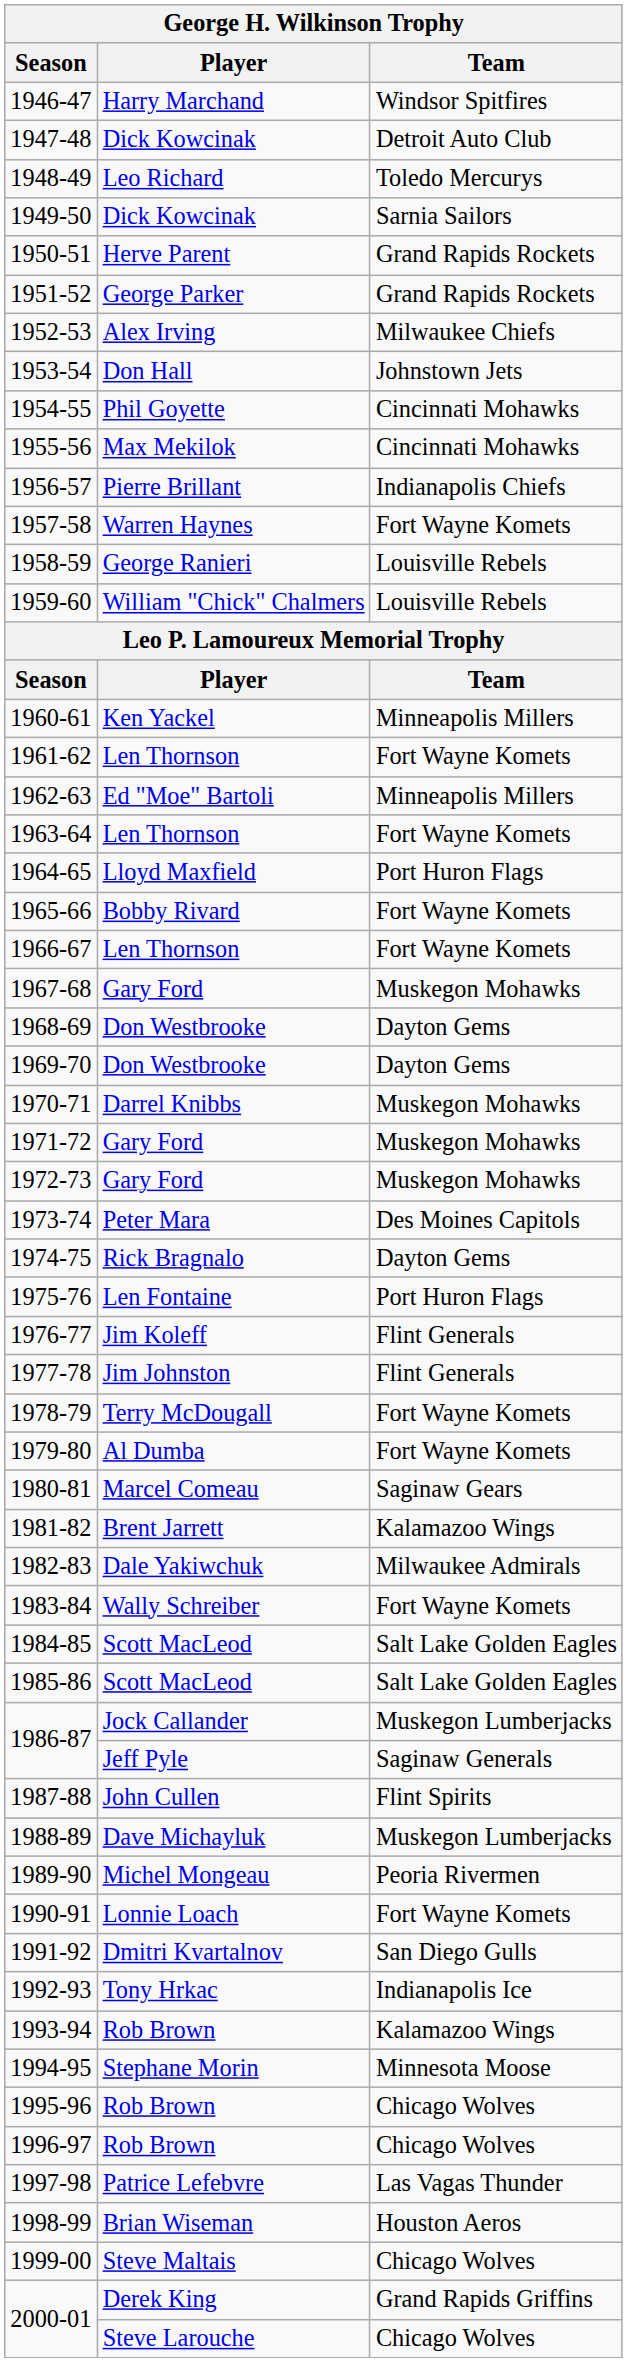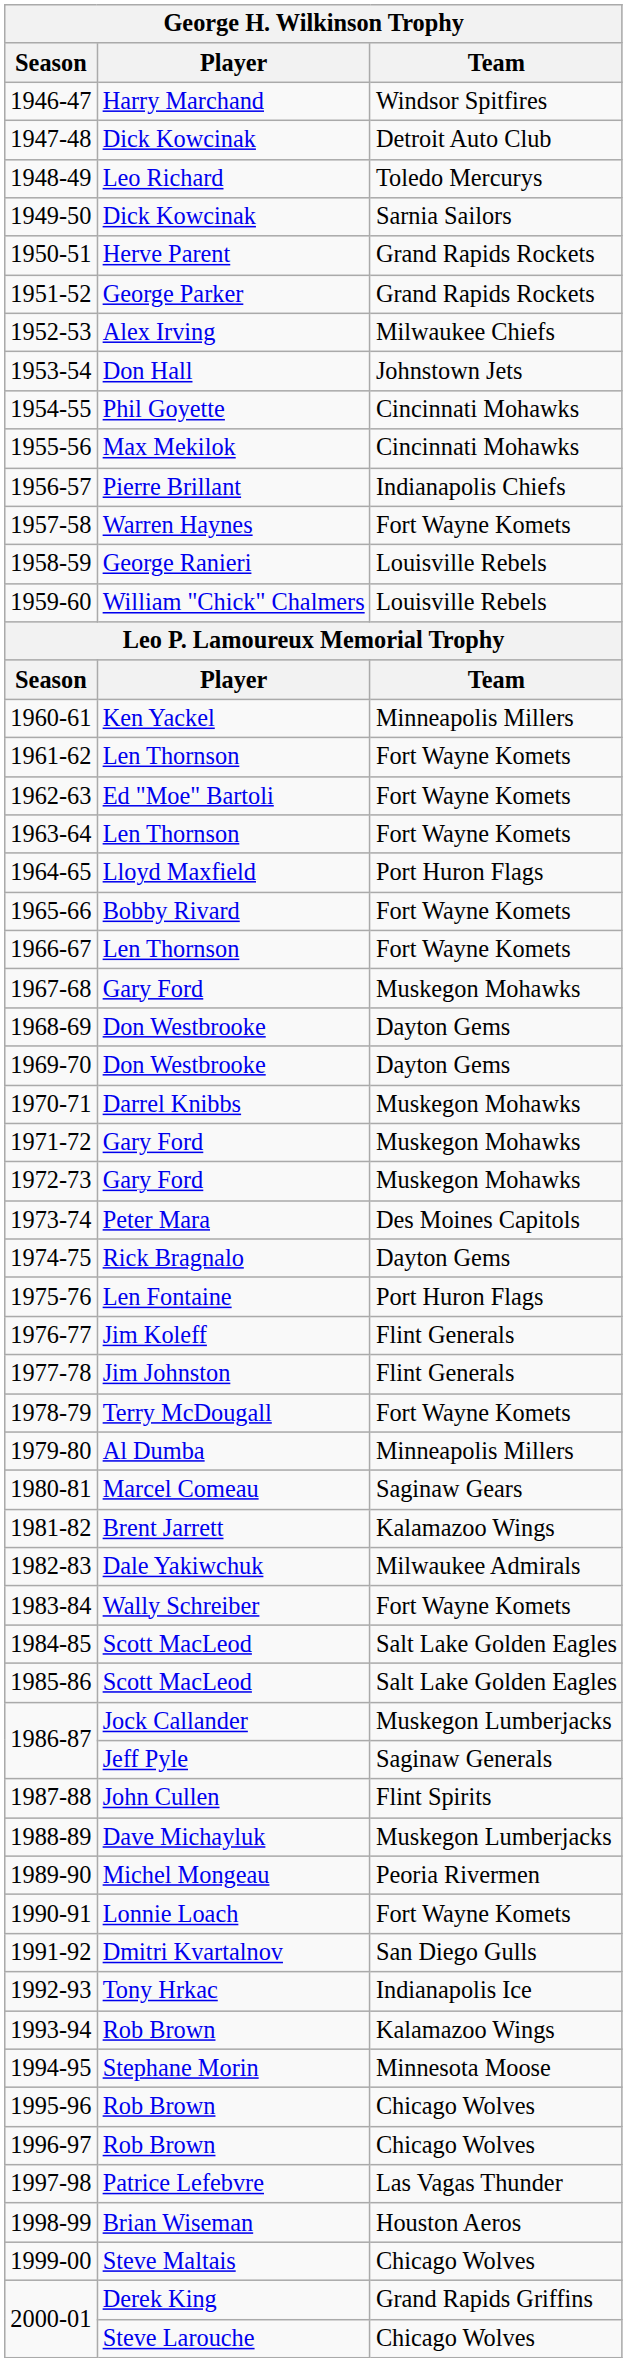 <table class="wikitable">
 <tr>
 <th colspan="3"><strong>George H. Wilkinson Trophy</strong></th>
 </tr>
 <tr>
 <th>Season</th>
 <th>Player</th>
 <th>Team</th>
 </tr>
 <tr>
 <td>1946-47</td>
 <td><a href='#'>Harry Marchand</a></td>
 <td>Windsor Spitfires</td>
 </tr>
 <tr>
 <td>1947-48</td>
 <td><a href='#'>Dick Kowcinak</a></td>
 <td>Detroit Auto Club</td>
 </tr>
 <tr>
 <td>1948-49</td>
 <td><a href='#'>Leo Richard</a></td>
 <td>Toledo Mercurys</td>
 </tr>
 <tr>
 <td>1949-50</td>
 <td><a href='#'>Dick Kowcinak</a></td>
 <td>Sarnia Sailors</td>
 </tr>
 <tr>
 <td>1950-51</td>
 <td><a href='#'>Herve Parent</a></td>
 <td>Grand Rapids Rockets</td>
 </tr>
 <tr>
 <td>1951-52</td>
 <td><a href='#'>George Parker</a></td>
 <td>Grand Rapids Rockets</td>
 </tr>
 <tr>
 <td>1952-53</td>
 <td><a href='#'>Alex Irving</a></td>
 <td>Milwaukee Chiefs</td>
 </tr>
 <tr>
 <td>1953-54</td>
 <td><a href='#'>Don Hall</a></td>
 <td>Johnstown Jets</td>
 </tr>
 <tr>
 <td>1954-55</td>
 <td><a href='#'>Phil Goyette</a></td>
 <td>Cincinnati Mohawks</td>
 </tr>
 <tr>
 <td>1955-56</td>
 <td><a href='#'>Max Mekilok</a></td>
 <td>Cincinnati Mohawks</td>
 </tr>
 <tr>
 <td>1956-57</td>
 <td><a href='#'>Pierre Brillant</a></td>
 <td>Indianapolis Chiefs</td>
 </tr>
 <tr>
 <td>1957-58</td>
 <td><a href='#'>Warren Haynes</a></td>
 <td>Fort Wayne Komets</td>
 </tr>
 <tr>
 <td>1958-59</td>
 <td><a href='#'>George Ranieri</a></td>
 <td>Louisville Rebels</td>
 </tr>
 <tr>
 <td>1959-60</td>
 <td><a href='#'>William "Chick" Chalmers</a></td>
 <td>Louisville Rebels</td>
 </tr>
 <tr>
 <th colspan="3"><strong>Leo P. Lamoureux Memorial Trophy</strong></th>
 </tr>
 <tr>
 <th>Season</th>
 <th>Player</th>
 <th>Team</th>
 </tr>
 <tr>
 <td>1960-61</td>
 <td><a href='#'>Ken Yackel</a></td>
 <td>Minneapolis Millers</td>
 </tr>
 <tr>
 <td>1961-62</td>
 <td><a href='#'>Len Thornson</a></td>
 <td>Fort Wayne Komets</td>
 </tr>
 <tr>
 <td>1962-63</td>
 <td><a href='#'>Ed "Moe" Bartoli</a></td>
-<td>Minneapolis Millers</td>
+<td>Fort Wayne Komets</td>
 </tr>
 <tr>
 <td>1963-64</td>
 <td><a href='#'>Len Thornson</a></td>
 <td>Fort Wayne Komets</td>
 </tr>
 <tr>
 <td>1964-65</td>
 <td><a href='#'>Lloyd Maxfield</a></td>
 <td>Port Huron Flags</td>
 </tr>
 <tr>
 <td>1965-66</td>
 <td><a href='#'>Bobby Rivard</a></td>
 <td>Fort Wayne Komets</td>
 </tr>
 <tr>
 <td>1966-67</td>
 <td><a href='#'>Len Thornson</a></td>
 <td>Fort Wayne Komets</td>
 </tr>
 <tr>
 <td>1967-68</td>
 <td><a href='#'>Gary Ford</a></td>
 <td>Muskegon Mohawks</td>
 </tr>
 <tr>
 <td>1968-69</td>
 <td><a href='#'>Don Westbrooke</a></td>
 <td>Dayton Gems</td>
 </tr>
 <tr>
 <td>1969-70</td>
 <td><a href='#'>Don Westbrooke</a></td>
 <td>Dayton Gems</td>
 </tr>
 <tr>
 <td>1970-71</td>
 <td><a href='#'>Darrel Knibbs</a></td>
 <td>Muskegon Mohawks</td>
 </tr>
 <tr>
 <td>1971-72</td>
 <td><a href='#'>Gary Ford</a></td>
 <td>Muskegon Mohawks</td>
 </tr>
 <tr>
 <td>1972-73</td>
 <td><a href='#'>Gary Ford</a></td>
 <td>Muskegon Mohawks</td>
 </tr>
 <tr>
 <td>1973-74</td>
 <td><a href='#'>Peter Mara</a></td>
 <td>Des Moines Capitols</td>
 </tr>
 <tr>
 <td>1974-75</td>
 <td><a href='#'>Rick Bragnalo</a></td>
 <td>Dayton Gems</td>
 </tr>
 <tr>
 <td>1975-76</td>
 <td><a href='#'>Len Fontaine</a></td>
 <td>Port Huron Flags</td>
 </tr>
 <tr>
 <td>1976-77</td>
 <td><a href='#'>Jim Koleff</a></td>
 <td>Flint Generals</td>
 </tr>
 <tr>
 <td>1977-78</td>
 <td><a href='#'>Jim Johnston</a></td>
 <td>Flint Generals</td>
 </tr>
 <tr>
 <td>1978-79</td>
 <td><a href='#'>Terry McDougall</a></td>
 <td>Fort Wayne Komets</td>
 </tr>
 <tr>
 <td>1979-80</td>
 <td><a href='#'>Al Dumba</a></td>
-<td>Fort Wayne Komets</td>
+<td>Minneapolis Millers</td>
 </tr>
 <tr>
 <td>1980-81</td>
 <td><a href='#'>Marcel Comeau</a></td>
 <td>Saginaw Gears</td>
 </tr>
 <tr>
 <td>1981-82</td>
 <td><a href='#'>Brent Jarrett</a></td>
 <td>Kalamazoo Wings</td>
 </tr>
 <tr>
 <td>1982-83</td>
 <td><a href='#'>Dale Yakiwchuk</a></td>
 <td>Milwaukee Admirals</td>
 </tr>
 <tr>
 <td>1983-84</td>
 <td><a href='#'>Wally Schreiber</a></td>
 <td>Fort Wayne Komets</td>
 </tr>
 <tr>
 <td>1984-85</td>
 <td><a href='#'>Scott MacLeod</a></td>
 <td>Salt Lake Golden Eagles</td>
 </tr>
 <tr>
 <td>1985-86</td>
 <td><a href='#'>Scott MacLeod</a></td>
 <td>Salt Lake Golden Eagles</td>
 </tr>
 <tr>
 <td rowspan="2">1986-87</td>
 <td><a href='#'>Jock Callander</a></td>
 <td>Muskegon Lumberjacks</td>
 </tr>
 <tr>
 <td><a href='#'>Jeff Pyle</a></td>
 <td>Saginaw Generals</td>
 </tr>
 <tr>
 <td>1987-88</td>
 <td><a href='#'>John Cullen</a></td>
 <td>Flint Spirits</td>
 </tr>
 <tr>
 <td>1988-89</td>
 <td><a href='#'>Dave Michayluk</a></td>
 <td>Muskegon Lumberjacks</td>
 </tr>
 <tr>
 <td>1989-90</td>
 <td><a href='#'>Michel Mongeau</a></td>
 <td>Peoria Rivermen</td>
 </tr>
 <tr>
 <td>1990-91</td>
 <td><a href='#'>Lonnie Loach</a></td>
 <td>Fort Wayne Komets</td>
 </tr>
 <tr>
 <td>1991-92</td>
 <td><a href='#'>Dmitri Kvartalnov</a></td>
 <td>San Diego Gulls</td>
 </tr>
 <tr>
 <td>1992-93</td>
 <td><a href='#'>Tony Hrkac</a></td>
 <td>Indianapolis Ice</td>
 </tr>
 <tr>
 <td>1993-94</td>
 <td><a href='#'>Rob Brown</a></td>
 <td>Kalamazoo Wings</td>
 </tr>
 <tr>
 <td>1994-95</td>
 <td><a href='#'>Stephane Morin</a></td>
 <td>Minnesota Moose</td>
 </tr>
 <tr>
 <td>1995-96</td>
 <td><a href='#'>Rob Brown</a></td>
 <td>Chicago Wolves</td>
 </tr>
 <tr>
 <td>1996-97</td>
 <td><a href='#'>Rob Brown</a></td>
 <td>Chicago Wolves</td>
 </tr>
 <tr>
 <td>1997-98</td>
 <td><a href='#'>Patrice Lefebvre</a></td>
 <td>Las Vagas Thunder</td>
 </tr>
 <tr>
 <td>1998-99</td>
 <td><a href='#'>Brian Wiseman</a></td>
 <td>Houston Aeros</td>
 </tr>
 <tr>
 <td>1999-00</td>
 <td><a href='#'>Steve Maltais</a></td>
 <td>Chicago Wolves</td>
 </tr>
 <tr>
 <td rowspan="2">2000-01</td>
 <td><a href='#'>Derek King</a></td>
 <td>Grand Rapids Griffins</td>
 </tr>
 <tr>
 <td><a href='#'>Steve Larouche</a></td>
 <td>Chicago Wolves</td>
 </tr>
 </table>
